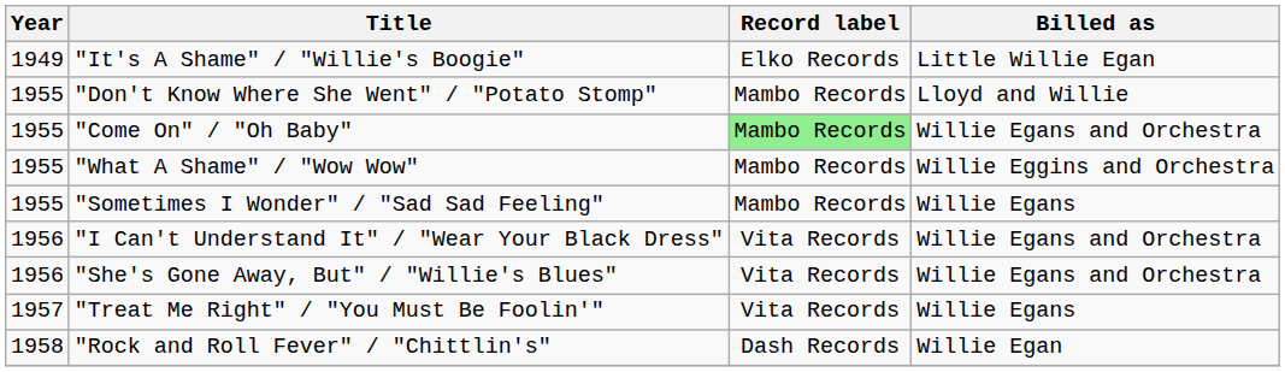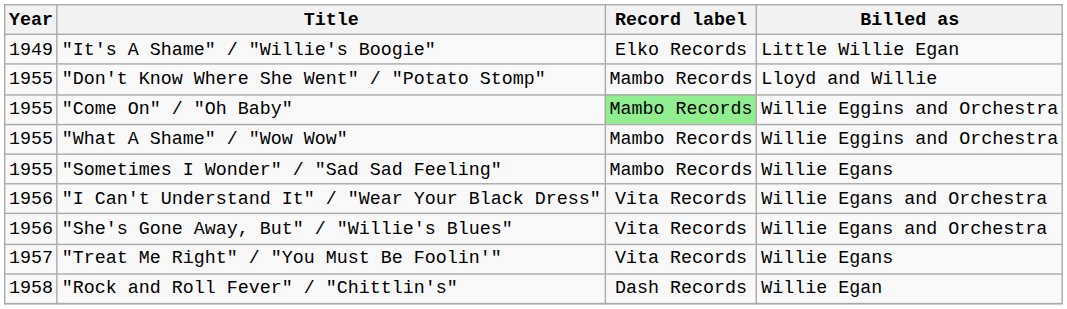 <table class="wikitable sortable">
 <tr>
 <th>Year</th>
 <th>Title</th>
 <th>Record label</th>
 <th>Billed as</th>
 </tr>
 <tr>
 <td>1949</td>
 <td>"It's A Shame" / "Willie's Boogie"</td>
 <td style="text-align:center;">Elko Records</td>
 <td>Little Willie Egan</td>
 </tr>
 <tr>
 <td>1955</td>
 <td>"Don't Know Where She Went" / "Potato Stomp"</td>
 <td style="text-align:center;">Mambo Records</td>
 <td>Lloyd and Willie</td>
 </tr>
 <tr>
 <td>1955</td>
 <td>"Come On" / "Oh Baby"</td>
 <td style="background: lightgreen; text-align:center;">Mambo Records</td>
-<td>Willie Egans and Orchestra</td>
+<td>Willie Eggins and Orchestra</td>
 </tr>
 <tr>
 <td>1955</td>
 <td>"What A Shame" / "Wow Wow"</td>
 <td style="text-align:center;">Mambo Records</td>
 <td>Willie Eggins and Orchestra</td>
 </tr>
 <tr>
 <td>1955</td>
 <td>"Sometimes I Wonder" / "Sad Sad Feeling"</td>
 <td style="text-align:center;">Mambo Records</td>
 <td>Willie Egans</td>
 </tr>
 <tr>
 <td>1956</td>
 <td>"I Can't Understand It" / "Wear Your Black Dress"</td>
 <td style="text-align:center;">Vita Records</td>
 <td>Willie Egans and Orchestra</td>
 </tr>
 <tr>
 <td>1956</td>
 <td>"She's Gone Away, But" / "Willie's Blues"</td>
 <td style="text-align:center;">Vita Records</td>
 <td>Willie Egans and Orchestra</td>
 </tr>
 <tr>
 <td>1957</td>
 <td>"Treat Me Right" / "You Must Be Foolin'"</td>
 <td style="text-align:center;">Vita Records</td>
 <td>Willie Egans</td>
 </tr>
 <tr>
 <td>1958</td>
 <td>"Rock and Roll Fever" / "Chittlin's"</td>
 <td style="text-align:center;">Dash Records</td>
 <td>Willie Egan</td>
 </tr>
 <tr>
 </tr>
 </table>
